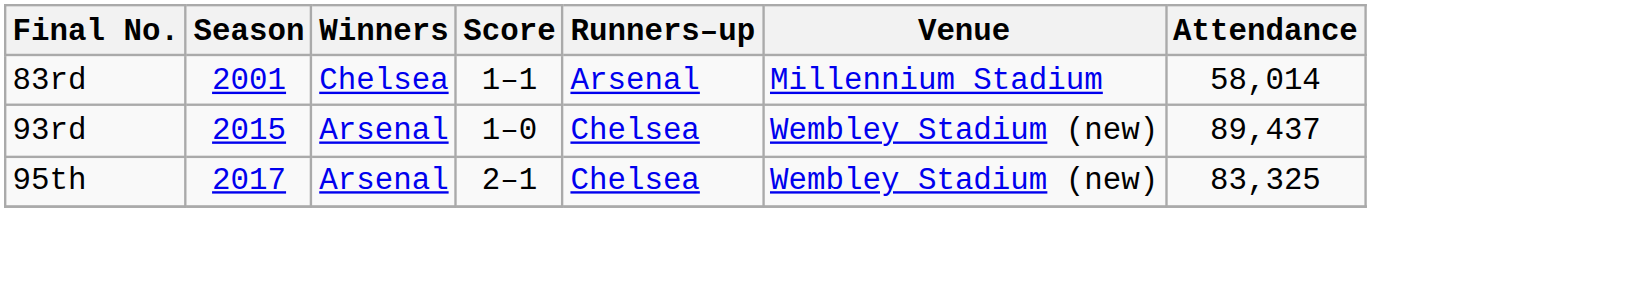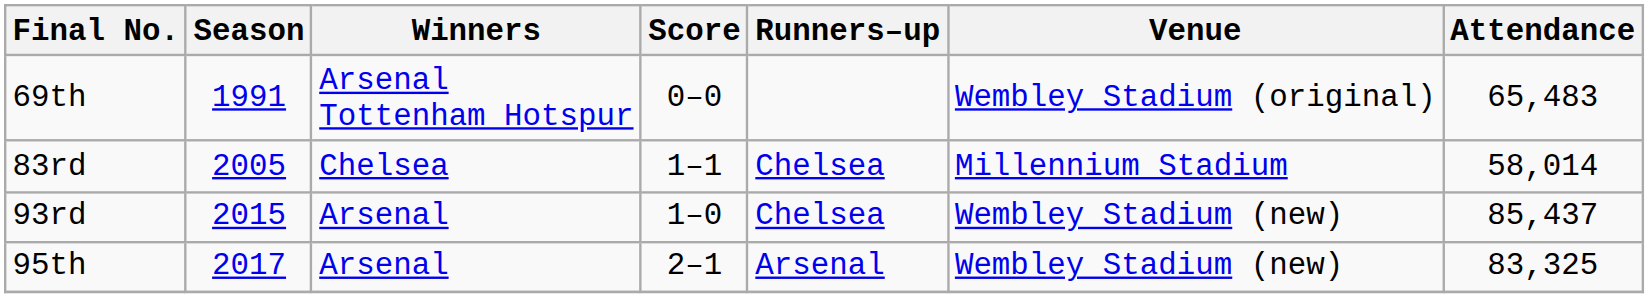 <table class="sortable wikitable plainrowheaders">
 <tr>
 <th scope="col">Final No.</th>
 <th scope="col">Season</th>
 <th scope="col">Winners</th>
 <th scope="col">Score</th>
 <th scope="col">Runners–up</th>
 <th scope="col">Venue</th>
 <th scope="col">Attendance</th>
 </tr>
 <tr>
+<td>69th</td>
+<td align=center><a href='#'>1991</a></td>
+<td scope=row><a href='#'>Arsenal</a><br><a href='#'>Tottenham Hotspur</a></td>
+<td align=center>0–0</td>
+<td></td>
+<td><a href='#'>Wembley Stadium</a> (original)</td>
+<td align=center>65,483</td>
+</tr>
+<tr>
 <td>83rd</td>
-<td align=center><a href='#'>2001</a></td>
+<td align=center><a href='#'>2005</a></td>
 <td scope=row><a href='#'>Chelsea</a></td>
 <td align=center>1–1 </td>
-<td><a href='#'>Arsenal</a></td>
+<td><a href='#'>Chelsea</a></td>
 <td><a href='#'>Millennium Stadium</a></td>
 <td align=center>58,014</td>
 </tr>
 <tr>
 <td>93rd</td>
 <td align=center><a href='#'>2015</a></td>
 <td scope=row><a href='#'>Arsenal</a></td>
 <td align=center>1–0</td>
 <td><a href='#'>Chelsea</a></td>
 <td><a href='#'>Wembley Stadium</a> (new)</td>
-<td align=center>89,437</td>
+<td align=center>85,437</td>
 </tr>
 <tr>
 <td>95th</td>
 <td align=center><a href='#'>2017</a></td>
 <td scope=row><a href='#'>Arsenal</a></td>
 <td align=center>2–1</td>
-<td><a href='#'>Chelsea</a></td>
+<td><a href='#'>Arsenal</a></td>
 <td><a href='#'>Wembley Stadium</a> (new)</td>
 <td align=center>83,325</td>
 </tr>
 <tr>
 </tr>
 </table>
